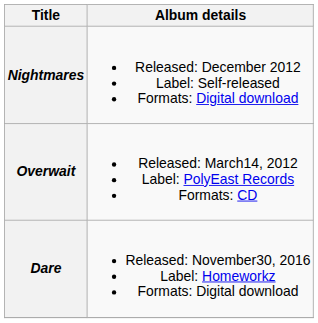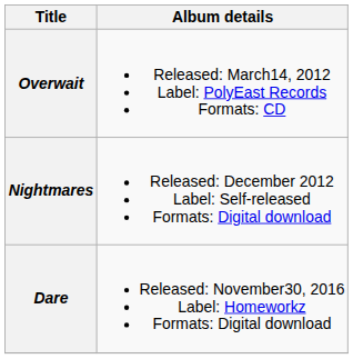 <table class="wikitable plainrowheaders" style="text-align:center;">
 <tr>
 <th scope="col">Title</th>
 <th scope="col">Album details</th>
 </tr>
 <tr>
+<th scope="row"><em>Overwait</em></th>
+<td><br><ul><li>Released: March14, 2012</li><li>Label: <a href='#'>PolyEast Records</a></li><li>Formats: <a href='#'>CD</a></li></ul></td>
+</tr>
+<tr>
 <th scope="row"><em>Nightmares</em></th>
 <td><br><ul><li>Released: December 2012</li><li>Label: Self-released</li><li>Formats: <a href='#'>Digital download</a></li></ul></td>
-</tr>
-<tr>
-<th scope="row"><em>Overwait</em></th>
-<td><br><ul><li>Released: March14, 2012</li><li>Label: <a href='#'>PolyEast Records</a></li><li>Formats: <a href='#'>CD</a></li></ul></td>
 </tr>
 <tr>
 <th scope="row"><em>Dare</em></th>
 <td><br><ul><li>Released: November30, 2016</li><li>Label: <a href='#'>Homeworkz</a></li><li>Formats: Digital download</li></ul></td>
 </tr>
 <tr>
 </tr>
 </table>
